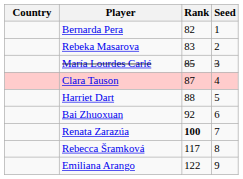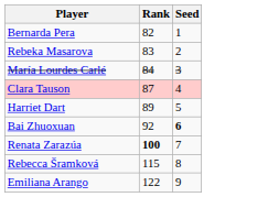 <table class="wikitable">
 <tr>
-<th width="75">Country</th>
 <th width="175">Player</th>
 <th>Rank</th>
 <th>Seed</th>
 </tr>
 <tr>
-<td></td>
 <td><a href='#'>Bernarda Pera</a></td>
 <td>82</td>
 <td>1</td>
 </tr>
 <tr>
-<td></td>
 <td><a href='#'>Rebeka Masarova</a></td>
 <td>83</td>
 <td>2</td>
 </tr>
 <tr>
-<td><s></s></td>
 <td><s><a href='#'>María Lourdes Carlé</a></s></td>
-<td><s>85</s></td>
+<td><s>84</s></td>
 <td><s>3</s></td>
 </tr>
 <tr style="background:#fcc;">
-<td></td>
 <td><a href='#'>Clara Tauson</a></td>
 <td>87</td>
 <td>4</td>
 </tr>
 <tr>
-<td></td>
 <td><a href='#'>Harriet Dart</a></td>
-<td>88</td>
+<td>89</td>
 <td>5</td>
 </tr>
 <tr>
-<td></td>
 <td><a href='#'>Bai Zhuoxuan</a></td>
 <td>92</td>
-<td>6</td>
+<td><strong>6</strong></td>
 </tr>
 <tr>
-<td></td>
 <td><a href='#'>Renata Zarazúa</a></td>
 <td><strong>100</strong></td>
 <td>7</td>
 </tr>
 <tr>
-<td></td>
 <td><a href='#'>Rebecca Šramková</a></td>
-<td>117</td>
+<td>115</td>
 <td>8</td>
 </tr>
 <tr>
-<td></td>
 <td><a href='#'>Emiliana Arango</a></td>
 <td>122</td>
 <td>9</td>
 </tr>
 </table>
